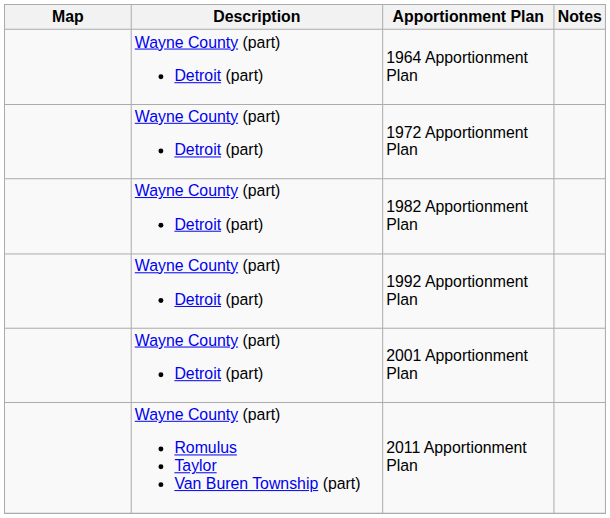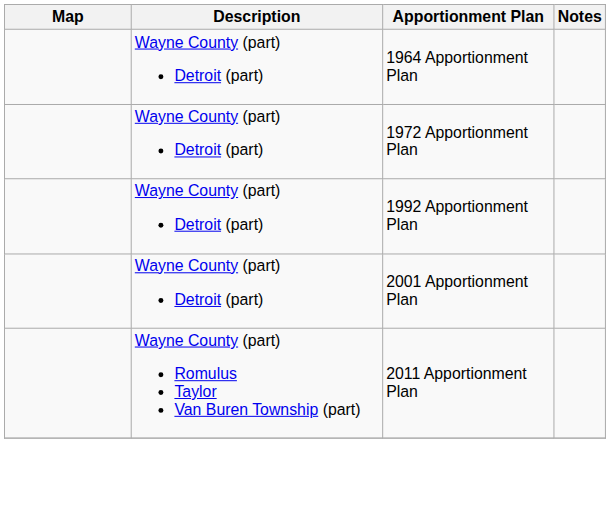 <table class="wikitable sortable">
 <tr>
 <th style="width:100pt;">Map</th>
 <th style="width:200pt;">Description</th>
 <th style="width:130pt;">Apportionment Plan</th>
 <th style="width:15pt;">Notes</th>
 </tr>
 <tr>
 <td></td>
 <td><a href='#'>Wayne County</a> (part)<br><ul><li><a href='#'>Detroit</a> (part)</li></ul></td>
 <td>1964 Apportionment Plan</td>
 <td></td>
 </tr>
 <tr>
 <td></td>
 <td><a href='#'>Wayne County</a> (part)<br><ul><li><a href='#'>Detroit</a> (part)</li></ul></td>
 <td>1972 Apportionment Plan</td>
-<td></td>
-</tr>
-<tr>
-<td></td>
-<td><a href='#'>Wayne County</a> (part)<br><ul><li><a href='#'>Detroit</a> (part)</li></ul></td>
-<td>1982 Apportionment Plan</td>
 <td></td>
 </tr>
 <tr>
 <td></td>
 <td><a href='#'>Wayne County</a> (part)<br><ul><li><a href='#'>Detroit</a> (part)</li></ul></td>
 <td>1992 Apportionment Plan</td>
 <td></td>
 </tr>
 <tr>
 <td></td>
 <td><a href='#'>Wayne County</a> (part)<br><ul><li><a href='#'>Detroit</a> (part)</li></ul></td>
 <td>2001 Apportionment Plan</td>
 <td></td>
 </tr>
 <tr>
 <td></td>
 <td><a href='#'>Wayne County</a> (part)<br><ul><li><a href='#'>Romulus</a></li><li><a href='#'>Taylor</a></li><li><a href='#'>Van Buren Township</a> (part)</li></ul></td>
 <td>2011 Apportionment Plan</td>
 <td></td>
 </tr>
 <tr>
 </tr>
 </table>
